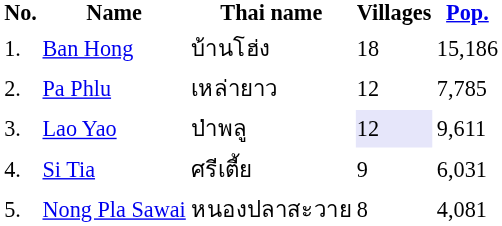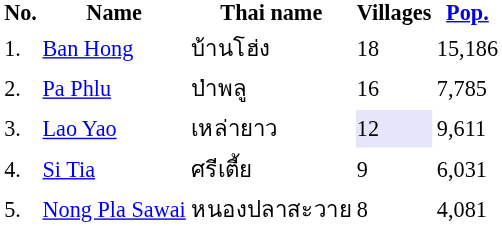 <table>
 <tr>
 <th>No.</th>
 <th>Name</th>
 <th>Thai name</th>
 <th>Villages</th>
 <th><a href='#'>Pop.</a></th>
 </tr>
 <tr>
 <td>1.</td>
 <td><a href='#'>Ban Hong</a></td>
 <td>บ้านโฮ่ง</td>
 <td>18</td>
 <td>15,186</td>
 <td></td>
 </tr>
 <tr>
 <td>2.</td>
 <td><a href='#'>Pa Phlu</a></td>
-<td>เหล่ายาว</td>
-<td>12</td>
+<td>ป่าพลู</td>
+<td>16</td>
 <td>7,785</td>
 <td></td>
 </tr>
 <tr>
 <td>3.</td>
 <td><a href='#'>Lao Yao</a></td>
-<td>ป่าพลู</td>
+<td>เหล่ายาว</td>
 <td style="background: lavender;">12</td>
 <td>9,611</td>
 <td></td>
 </tr>
 <tr>
 <td>4.</td>
 <td><a href='#'>Si Tia</a></td>
 <td>ศรีเตี้ย</td>
 <td>9</td>
 <td>6,031</td>
 <td></td>
 </tr>
 <tr>
 <td>5.</td>
 <td><a href='#'>Nong Pla Sawai</a></td>
 <td>หนองปลาสะวาย</td>
 <td>8</td>
 <td>4,081</td>
 <td></td>
 </tr>
 </table>
